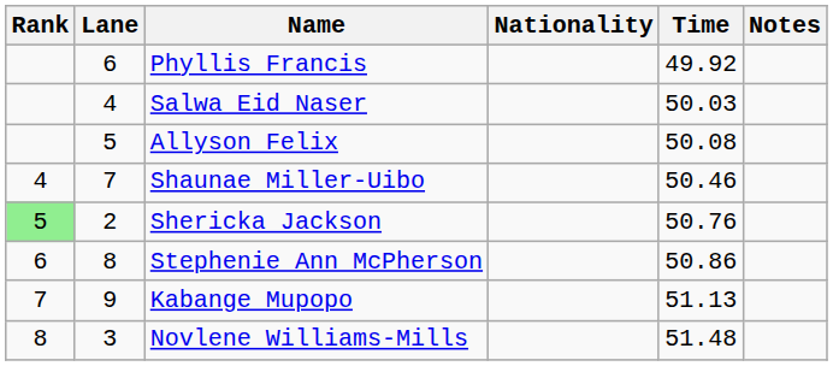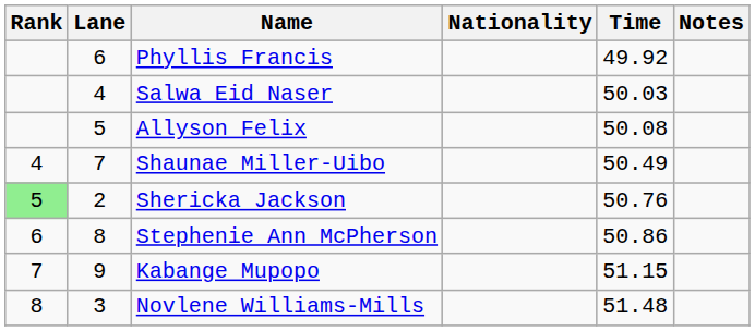 <table class="wikitable sortable" style="text-align:center">
 <tr>
 <th>Rank</th>
 <th>Lane</th>
 <th>Name</th>
 <th>Nationality</th>
 <th>Time</th>
 <th>Notes</th>
 </tr>
 <tr>
 <td></td>
 <td>6</td>
 <td style="text-align:left;"><a href='#'>Phyllis Francis</a></td>
 <td style="text-align:left;"></td>
 <td>49.92</td>
 <td></td>
 </tr>
 <tr>
 <td></td>
 <td>4</td>
 <td style="text-align:left;"><a href='#'>Salwa Eid Naser</a></td>
 <td style="text-align:left;"></td>
 <td>50.03</td>
 <td><strong></strong></td>
 </tr>
 <tr>
 <td></td>
 <td>5</td>
 <td style="text-align:left;"><a href='#'>Allyson Felix</a></td>
 <td style="text-align:left;"></td>
 <td>50.08</td>
 <td></td>
 </tr>
 <tr>
 <td>4</td>
 <td>7</td>
 <td style="text-align:left;"><a href='#'>Shaunae Miller-Uibo</a></td>
 <td style="text-align:left;"></td>
-<td>50.46</td>
+<td>50.49</td>
 <td></td>
 </tr>
 <tr>
 <td style="background: lightgreen;">5</td>
 <td>2</td>
 <td style="text-align:left;"><a href='#'>Shericka Jackson</a></td>
 <td style="text-align:left;"></td>
 <td>50.76</td>
 <td></td>
 </tr>
 <tr>
 <td>6</td>
 <td>8</td>
 <td style="text-align:left;"><a href='#'>Stephenie Ann McPherson</a></td>
 <td style="text-align:left;"></td>
 <td>50.86</td>
 <td></td>
 </tr>
 <tr>
 <td>7</td>
 <td>9</td>
 <td style="text-align:left;"><a href='#'>Kabange Mupopo</a></td>
 <td style="text-align:left;"></td>
-<td>51.13</td>
+<td>51.15</td>
 <td></td>
 </tr>
 <tr>
 <td>8</td>
 <td>3</td>
 <td style="text-align:left;"><a href='#'>Novlene Williams-Mills</a></td>
 <td style="text-align:left;"></td>
 <td>51.48</td>
 <td></td>
 </tr>
 </table>
